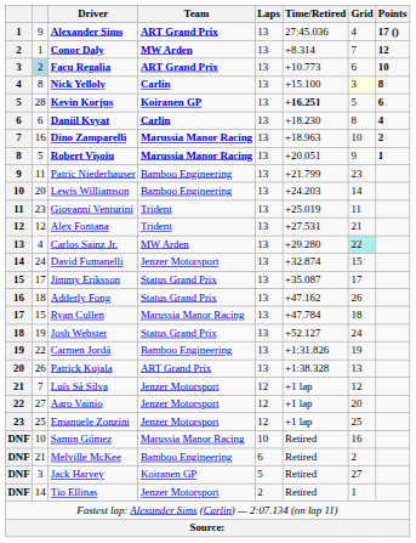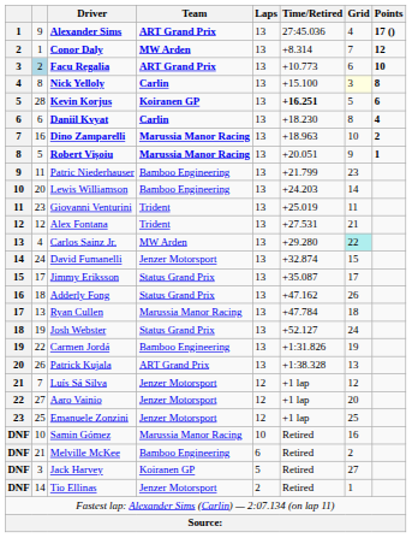 <table class="wikitable" style="font-size:85%">
 <tr>
 <th></th>
 <th></th>
 <th>Driver</th>
 <th>Team</th>
 <th>Laps</th>
 <th>Time/Retired</th>
 <th>Grid</th>
 <th>Points</th>
 </tr>
 <tr>
 <th>1</th>
 <td align="center">9</td>
 <td> <strong><a href='#'>Alexander Sims</a></strong></td>
 <td><strong><a href='#'>ART Grand Prix</a></strong></td>
 <td>13</td>
 <td>27:45.036</td>
 <td>4</td>
 <td><strong>17 ()</strong></td>
 </tr>
 <tr>
 <th>2</th>
 <td align="center">1</td>
 <td> <strong><a href='#'>Conor Daly</a></strong></td>
 <td><strong><a href='#'>MW Arden</a></strong></td>
 <td>13</td>
 <td>+8.314</td>
 <td>7</td>
 <td><strong>12</strong></td>
 </tr>
 <tr>
 <th>3</th>
 <td align="center" style="background: lightblue;">2</td>
 <td> <strong><a href='#'>Facu Regalia</a></strong></td>
 <td><strong><a href='#'>ART Grand Prix</a></strong></td>
 <td>13</td>
 <td>+10.773</td>
 <td>6</td>
 <td><strong>10</strong></td>
 </tr>
 <tr>
 <th>4</th>
 <td align="center">8</td>
 <td> <strong><a href='#'>Nick Yelloly</a></strong></td>
 <td><strong><a href='#'>Carlin</a></strong></td>
 <td>13</td>
 <td>+15.100</td>
 <td style="background: lightyellow;">3</td>
 <td><strong>8</strong></td>
 </tr>
 <tr>
 <th>5</th>
 <td align="center">28</td>
 <td> <strong><a href='#'>Kevin Korjus</a></strong></td>
 <td><strong><a href='#'>Koiranen GP</a></strong></td>
 <td>13</td>
 <td><strong>+16.251</strong></td>
 <td>5</td>
 <td><strong>6</strong></td>
 </tr>
 <tr>
 <th>6</th>
 <td align="center">6</td>
 <td> <strong><a href='#'>Daniil Kvyat</a></strong></td>
 <td><strong><a href='#'>Carlin</a></strong></td>
 <td>13</td>
 <td>+18.230</td>
 <td>8</td>
 <td><strong>4</strong></td>
 </tr>
 <tr>
 <th>7</th>
 <td align="center">16</td>
 <td> <strong><a href='#'>Dino Zamparelli</a></strong></td>
 <td><strong><a href='#'>Marussia Manor Racing</a></strong></td>
 <td>13</td>
 <td>+18.963</td>
 <td>10</td>
 <td><strong>2</strong></td>
 </tr>
 <tr>
 <th>8</th>
 <td align="center">5</td>
 <td> <strong><a href='#'>Robert Vișoiu</a></strong></td>
 <td><strong><a href='#'>Marussia Manor Racing</a></strong></td>
 <td>13</td>
 <td>+20.051</td>
 <td>9</td>
 <td><strong>1</strong></td>
 </tr>
 <tr>
 <th>9</th>
 <td align="center">11</td>
 <td> <a href='#'>Patric Niederhauser</a></td>
 <td><a href='#'>Bamboo Engineering</a></td>
 <td>13</td>
 <td>+21.799</td>
 <td>23</td>
 <td></td>
 </tr>
 <tr>
 <th>10</th>
 <td align="center">20</td>
 <td> <a href='#'>Lewis Williamson</a></td>
 <td><a href='#'>Bamboo Engineering</a></td>
 <td>13</td>
 <td>+24.203</td>
 <td>14</td>
 <td></td>
 </tr>
 <tr>
 <th>11</th>
 <td align="center">23</td>
 <td> <a href='#'>Giovanni Venturini</a></td>
 <td><a href='#'>Trident</a></td>
 <td>13</td>
 <td>+25.019</td>
 <td>11</td>
 <td></td>
 </tr>
 <tr>
 <th>12</th>
 <td align="center">12</td>
 <td> <a href='#'>Alex Fontana</a></td>
 <td><a href='#'>Trident</a></td>
 <td>13</td>
 <td>+27.531</td>
 <td>21</td>
 <td></td>
 </tr>
 <tr>
 <th>13</th>
 <td align="center">4</td>
 <td> <a href='#'>Carlos Sainz Jr.</a></td>
 <td><a href='#'>MW Arden</a></td>
 <td>13</td>
 <td>+29.280</td>
 <td style="background: paleturquoise;">22</td>
 <td></td>
 </tr>
 <tr>
 <th>14</th>
 <td align="center">24</td>
 <td> <a href='#'>David Fumanelli</a></td>
 <td><a href='#'>Jenzer Motorsport</a></td>
 <td>13</td>
 <td>+32.874</td>
 <td>15</td>
 <td></td>
 </tr>
 <tr>
 <th>15</th>
 <td align="center">17</td>
 <td> <a href='#'>Jimmy Eriksson</a></td>
 <td><a href='#'>Status Grand Prix</a></td>
 <td>13</td>
 <td>+35.087</td>
 <td>17</td>
 <td></td>
 </tr>
 <tr>
 <th>16</th>
 <td align="center">18</td>
 <td> <a href='#'>Adderly Fong</a></td>
 <td><a href='#'>Status Grand Prix</a></td>
 <td>13</td>
 <td>+47.162</td>
 <td>26</td>
 <td></td>
 </tr>
 <tr>
 <th>17</th>
-<td align="center">15</td>
+<td align="center">13</td>
 <td> <a href='#'>Ryan Cullen</a></td>
 <td><a href='#'>Marussia Manor Racing</a></td>
 <td>13</td>
 <td>+47.784</td>
 <td>18</td>
 <td></td>
 </tr>
 <tr>
 <th>18</th>
 <td align="center">19</td>
 <td> <a href='#'>Josh Webster</a></td>
 <td><a href='#'>Status Grand Prix</a></td>
 <td>13</td>
 <td>+52.127</td>
 <td>24</td>
 <td></td>
 </tr>
 <tr>
 <th>19</th>
 <td align="center">22</td>
 <td> <a href='#'>Carmen Jordá</a></td>
 <td><a href='#'>Bamboo Engineering</a></td>
 <td>13</td>
 <td>+1:31.826</td>
 <td>19</td>
 <td></td>
 </tr>
 <tr>
 <th>20</th>
 <td align="center">26</td>
 <td> <a href='#'>Patrick Kujala</a></td>
 <td><a href='#'>ART Grand Prix</a></td>
 <td>13</td>
 <td>+1:38.328</td>
 <td>13</td>
 <td></td>
 </tr>
 <tr>
 <th>21</th>
 <td align="center">7</td>
 <td> <a href='#'>Luís Sá Silva</a></td>
 <td><a href='#'>Jenzer Motorsport</a></td>
 <td>12</td>
 <td>+1 lap</td>
 <td>12</td>
 <td></td>
 </tr>
 <tr>
 <th>22</th>
 <td align="center">27</td>
 <td> <a href='#'>Aaro Vainio</a></td>
 <td><a href='#'>Jenzer Motorsport</a></td>
 <td>12</td>
 <td>+1 lap</td>
 <td>20</td>
 <td></td>
 </tr>
 <tr>
 <th>23</th>
 <td align="center">25</td>
 <td> <a href='#'>Emanuele Zonzini</a></td>
 <td><a href='#'>Jenzer Motorsport</a></td>
 <td>12</td>
 <td>+1 lap</td>
 <td>25</td>
 <td></td>
 </tr>
 <tr>
 <th>DNF</th>
 <td align="center">10</td>
 <td> <a href='#'>Samin Gómez</a></td>
 <td><a href='#'>Marussia Manor Racing</a></td>
 <td>10</td>
 <td>Retired</td>
 <td>16</td>
 <td></td>
 </tr>
 <tr>
 <th>DNF</th>
 <td align="center">21</td>
 <td> <a href='#'>Melville McKee</a></td>
 <td><a href='#'>Bamboo Engineering</a></td>
 <td>6</td>
 <td>Retired</td>
 <td>2</td>
 <td></td>
 </tr>
 <tr>
 <th>DNF</th>
 <td align="center">3</td>
 <td> <a href='#'>Jack Harvey</a></td>
 <td><a href='#'>Koiranen GP</a></td>
 <td>5</td>
 <td>Retired</td>
 <td>27</td>
 <td></td>
 </tr>
 <tr>
 <th>DNF</th>
 <td align="center">14</td>
 <td> <a href='#'>Tio Ellinas</a></td>
 <td><a href='#'>Jenzer Motorsport</a></td>
 <td>2</td>
 <td>Retired</td>
 <td>1</td>
 <td></td>
 </tr>
 <tr>
 <td colspan="8" align="center"><em>Fastest lap: <a href='#'>Alexander Sims</a> (<a href='#'>Carlin</a>) — 2:07.134 (on lap 11)</em></td>
 </tr>
 <tr>
 <th colspan="8">Source:</th>
 </tr>
 </table>
